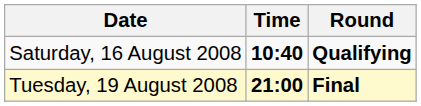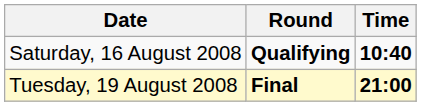 <table class="wikitable">
 <tr>
 <th>Date</th>
+<th>Round</th>
 <th>Time</th>
-<th>Round</th>
 </tr>
 <tr>
 <td>Saturday, 16 August 2008</td>
+<td><strong>Qualifying</strong></td>
 <td><strong>10:40</strong></td>
-<td><strong>Qualifying</strong></td>
 </tr>
 <tr style=background:lemonchiffon>
 <td>Tuesday, 19 August 2008</td>
+<td><strong>Final</strong></td>
 <td><strong>21:00</strong></td>
-<td><strong>Final</strong></td>
 </tr>
 </table>
